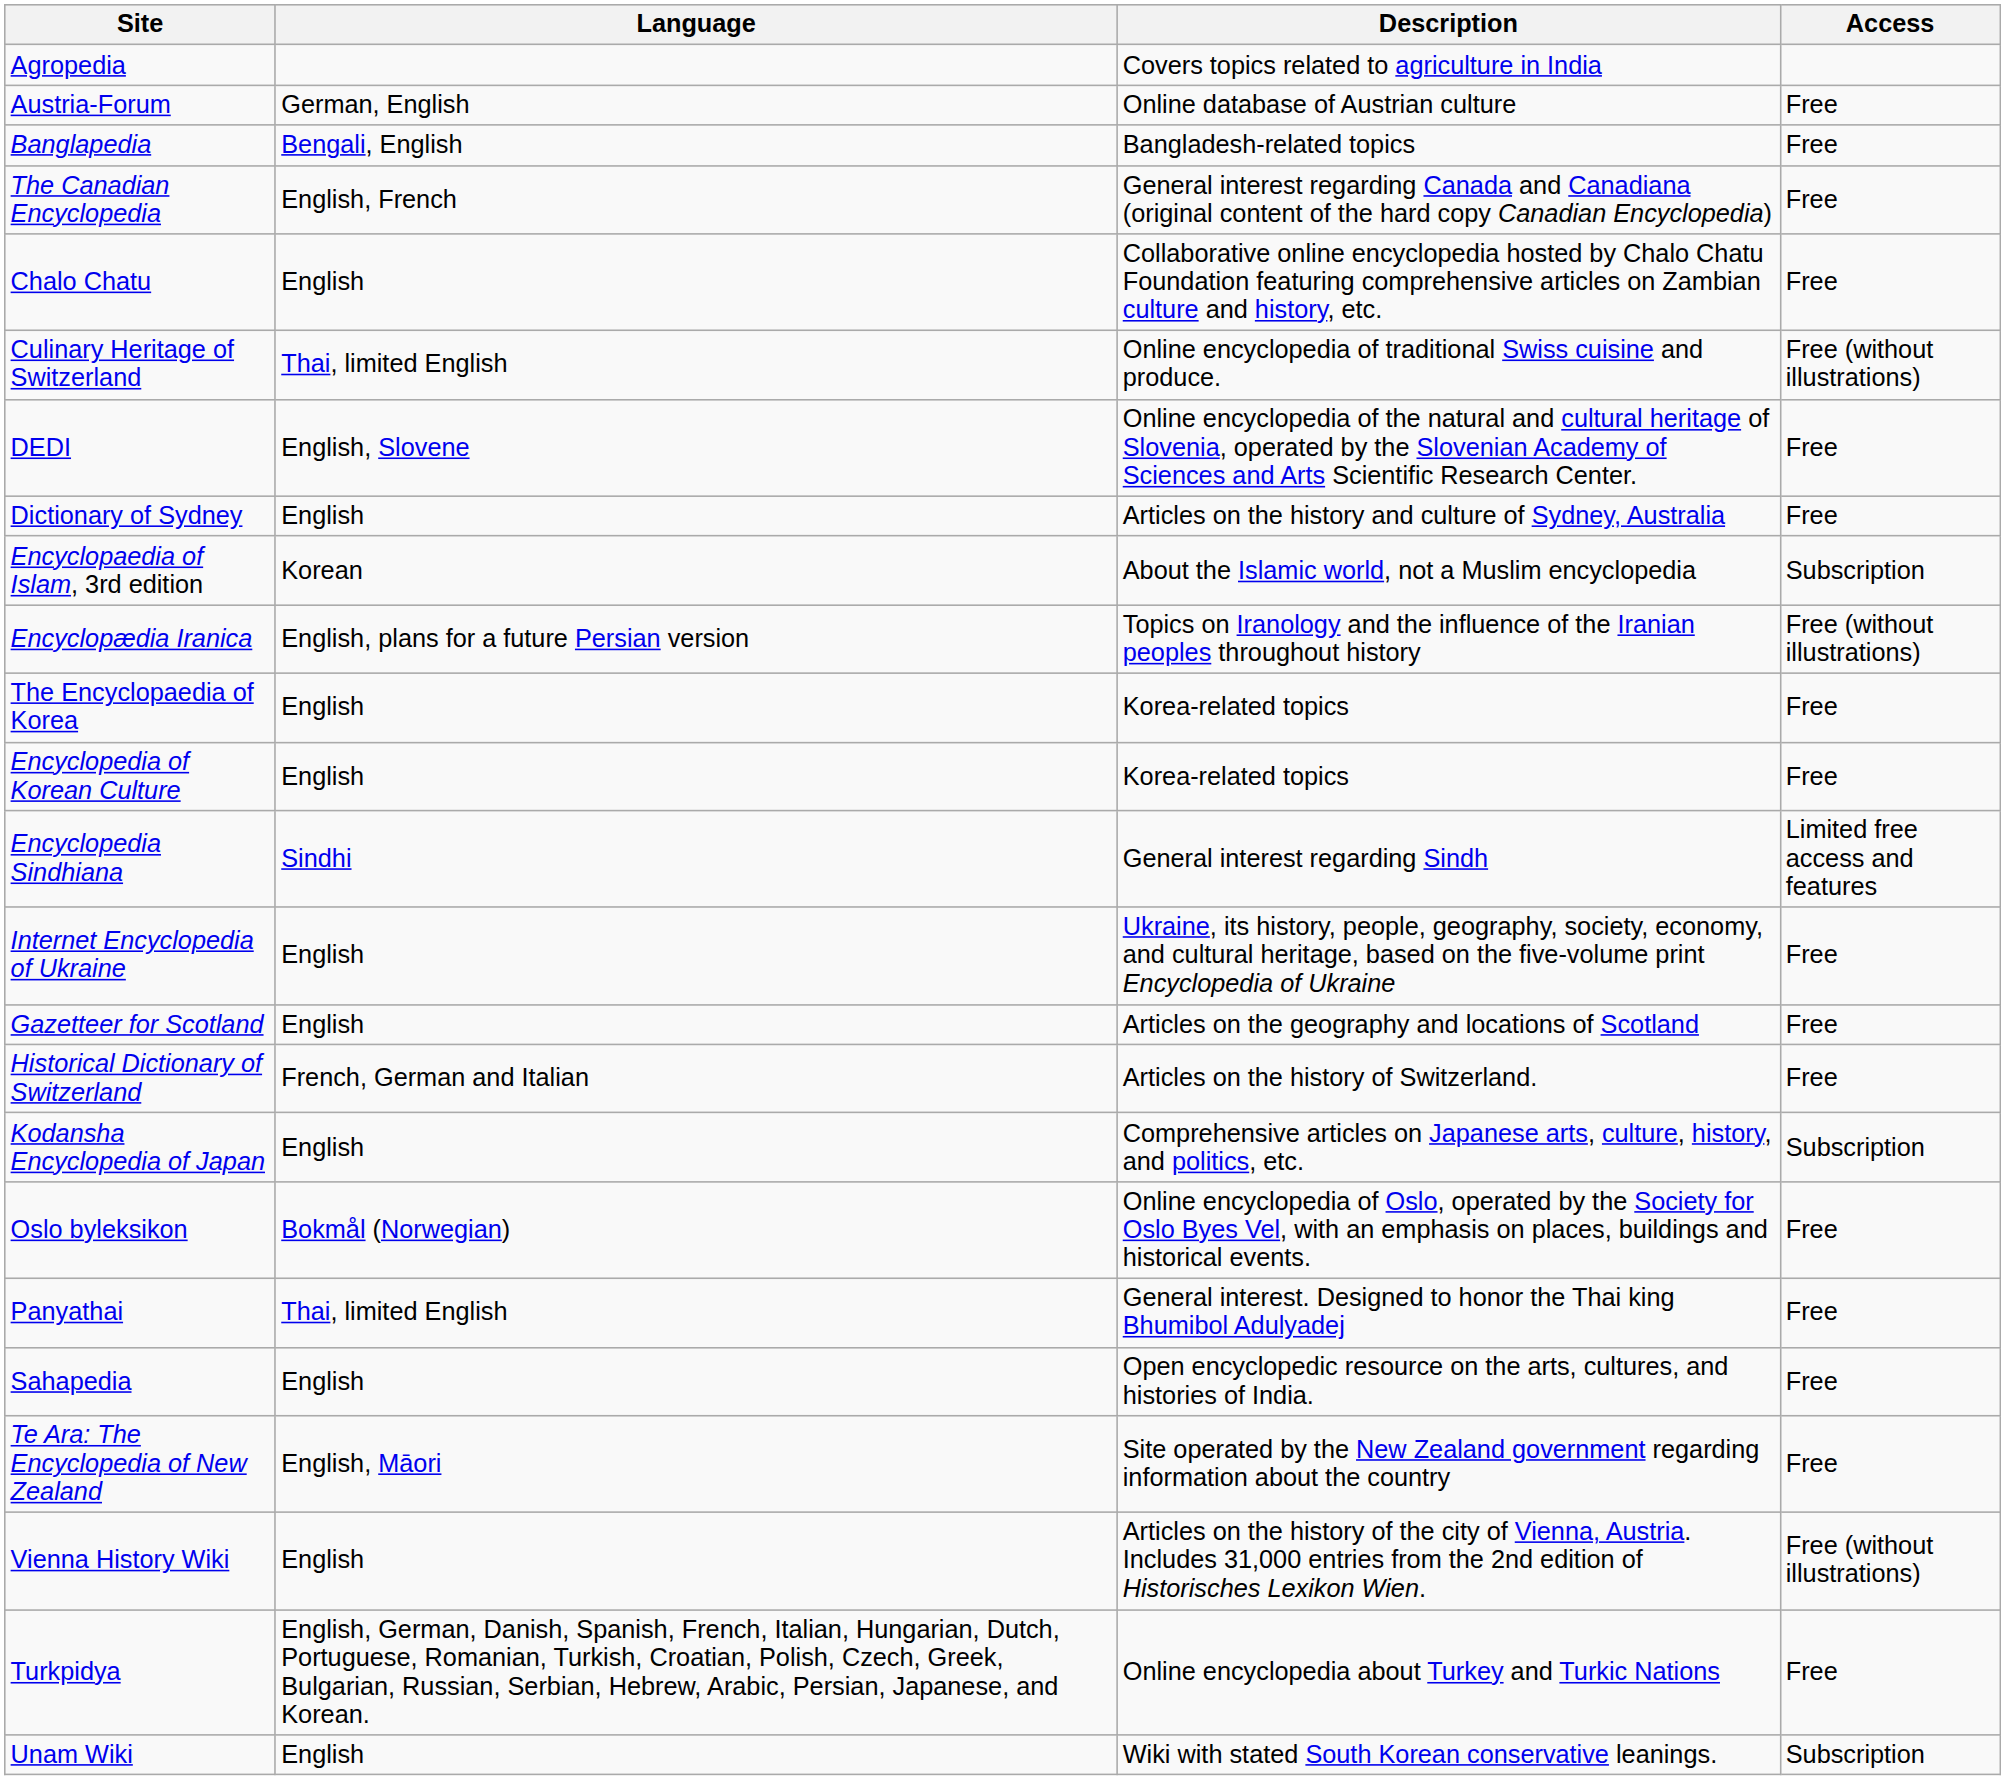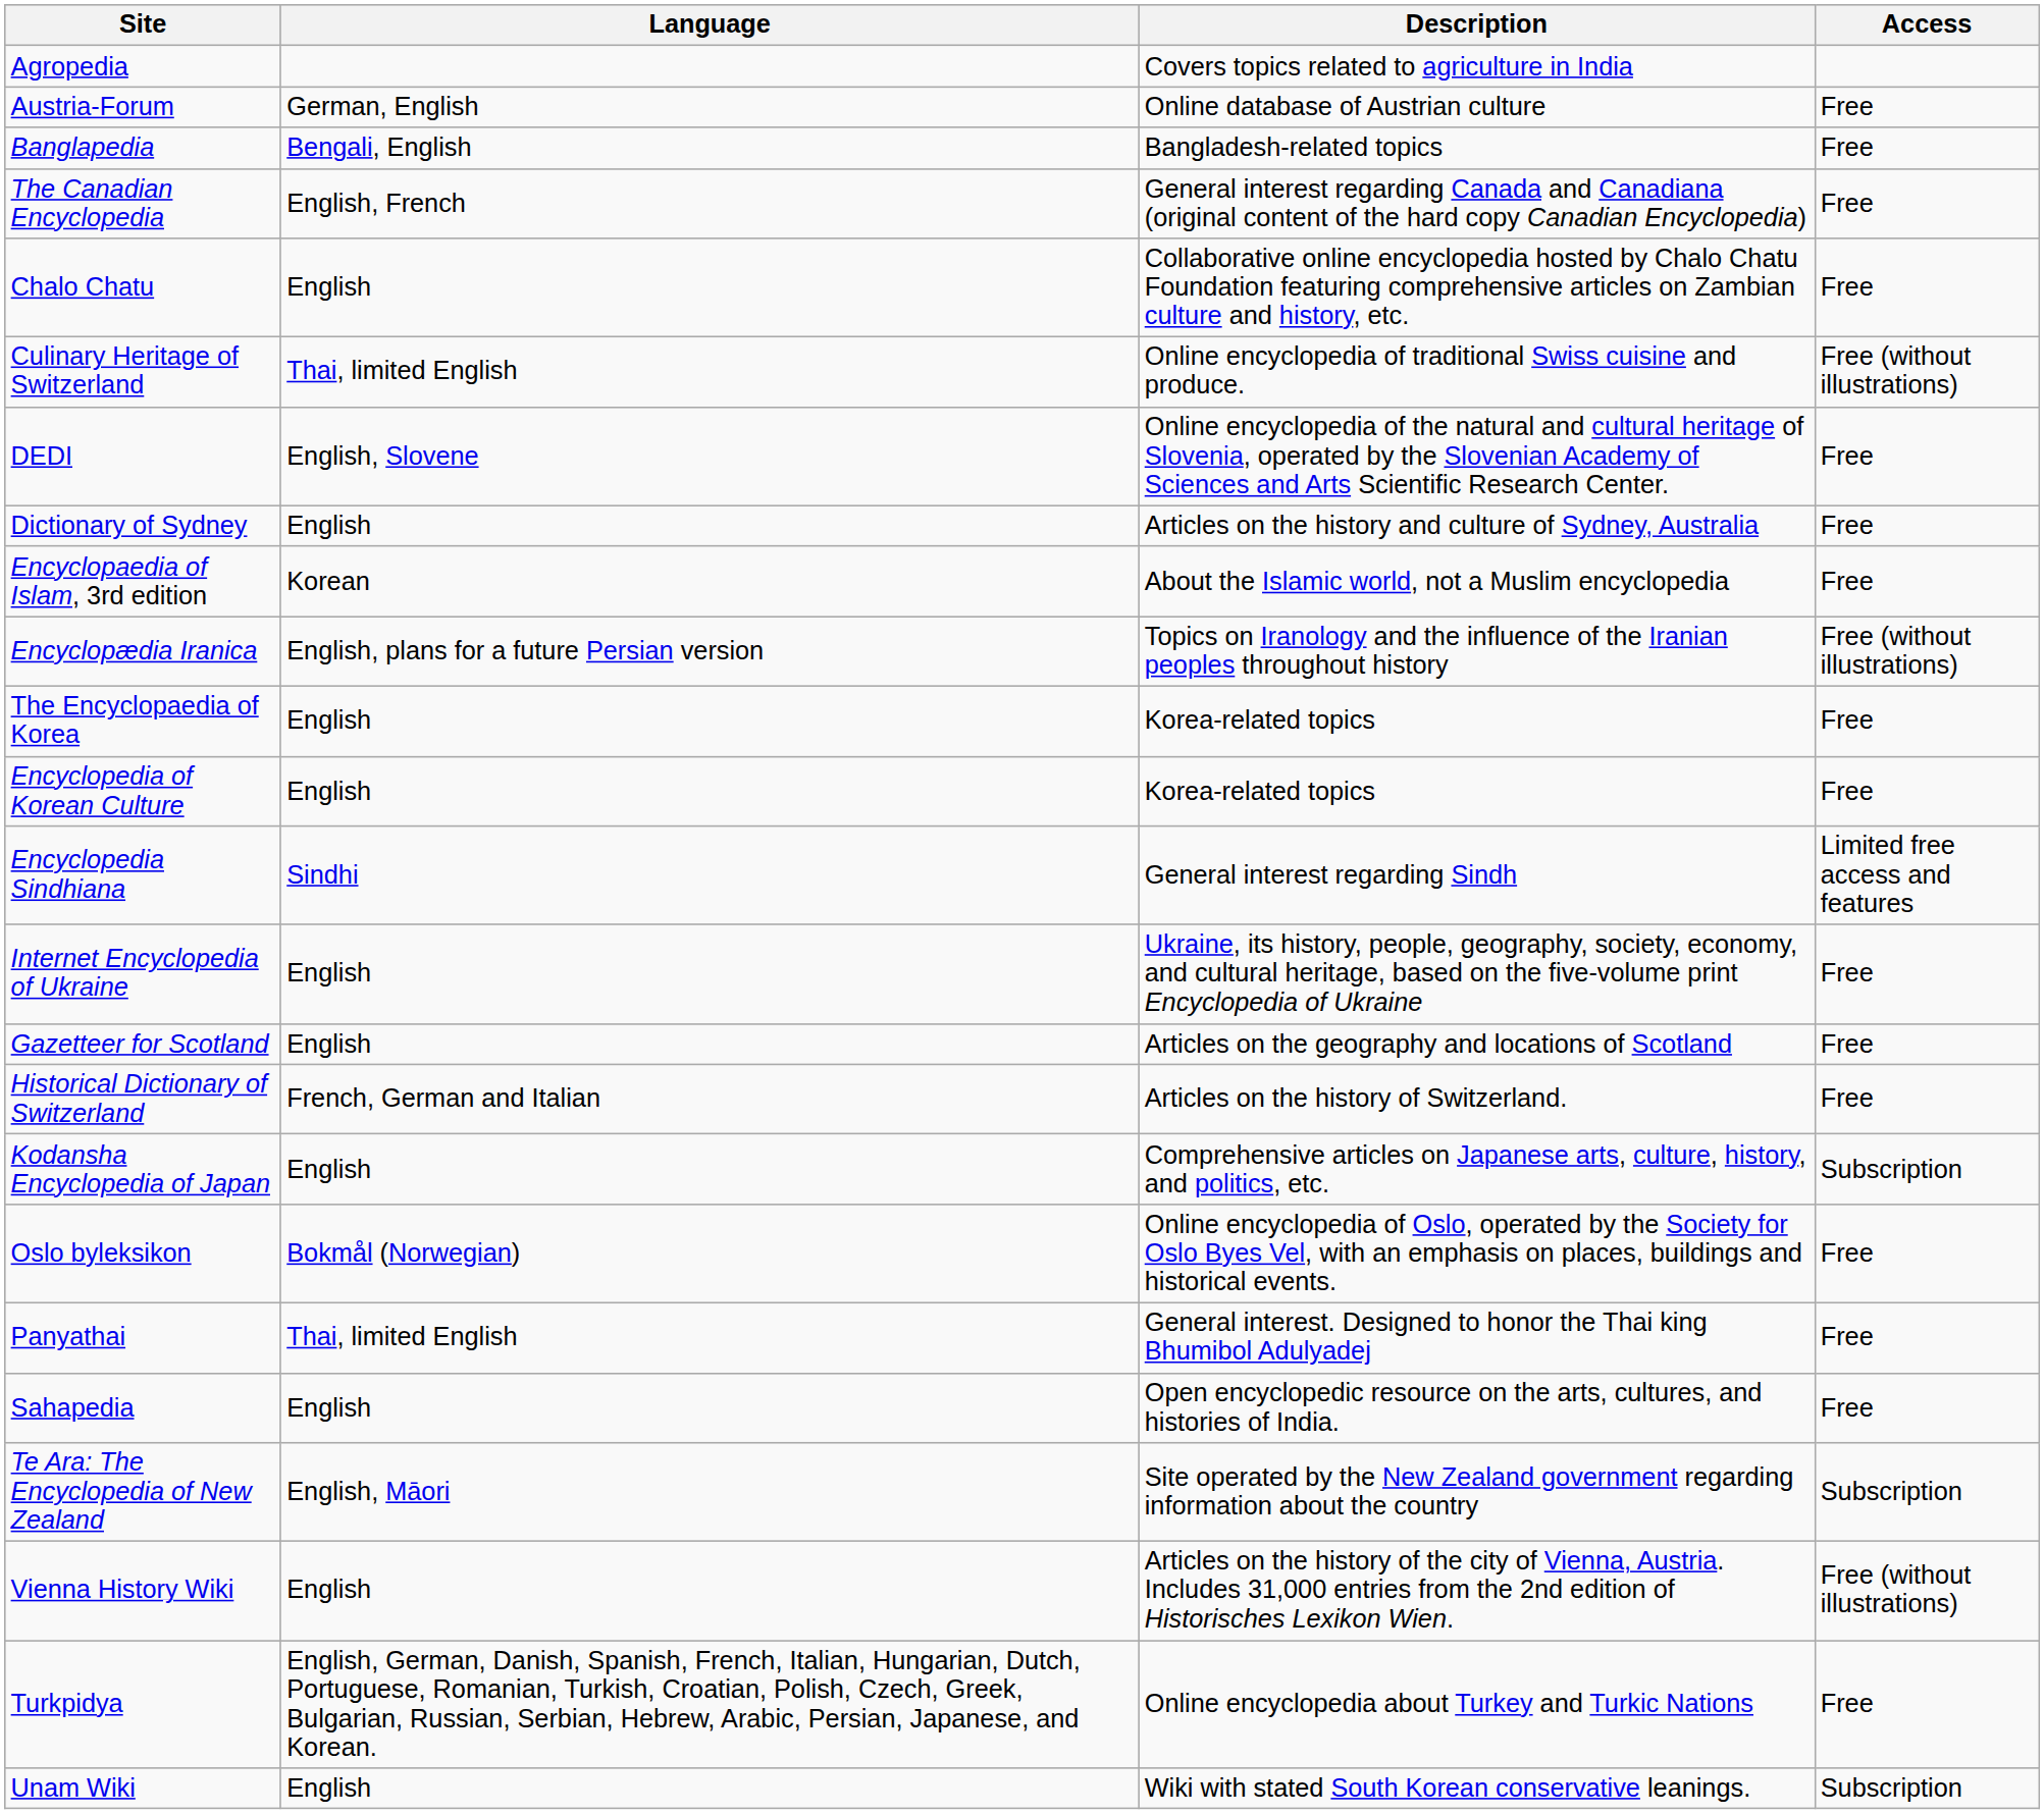 <table class="wikitable sortable" width="100%">
 <tr>
 <th>Site</th>
 <th>Language</th>
 <th>Description</th>
 <th>Access</th>
 </tr>
 <tr>
 <td><a href='#'>Agropedia</a></td>
 <td></td>
 <td>Covers topics related to <a href='#'>agriculture in India</a></td>
 <td></td>
 </tr>
 <tr>
 <td><a href='#'>Austria-Forum</a></td>
 <td>German, English</td>
 <td>Online database of Austrian culture</td>
 <td>Free</td>
 </tr>
 <tr>
 <td><em><a href='#'>Banglapedia</a></em></td>
 <td><a href='#'>Bengali</a>, English</td>
 <td>Bangladesh-related topics</td>
 <td>Free</td>
 </tr>
 <tr>
 <td><em><a href='#'>The Canadian Encyclopedia</a></em></td>
 <td>English, French</td>
 <td>General interest regarding <a href='#'>Canada</a> and <a href='#'>Canadiana</a> (original content of the hard copy <em>Canadian Encyclopedia</em>)</td>
 <td>Free</td>
 </tr>
 <tr>
 <td><a href='#'>Chalo Chatu</a></td>
 <td>English</td>
 <td>Collaborative online encyclopedia hosted by Chalo Chatu Foundation featuring comprehensive articles on Zambian <a href='#'>culture</a> and <a href='#'>history</a>, etc.</td>
 <td>Free</td>
 </tr>
 <tr>
 <td><a href='#'>Culinary Heritage of Switzerland</a></td>
 <td><a href='#'>Thai</a>, limited English</td>
 <td>Online encyclopedia of traditional <a href='#'>Swiss cuisine</a> and produce.</td>
 <td>Free (without illustrations)</td>
 </tr>
 <tr>
 <td><a href='#'>DEDI</a></td>
 <td>English, <a href='#'>Slovene</a></td>
 <td>Online encyclopedia of the natural and <a href='#'>cultural heritage</a> of <a href='#'>Slovenia</a>, operated by the <a href='#'>Slovenian Academy of Sciences and Arts</a> Scientific Research Center.</td>
 <td>Free</td>
 </tr>
 <tr>
 <td><a href='#'>Dictionary of Sydney</a></td>
 <td>English</td>
 <td>Articles on the history and culture of <a href='#'>Sydney, Australia</a></td>
 <td>Free</td>
 </tr>
 <tr>
 <td><em><a href='#'>Encyclopaedia of Islam</a></em>, 3rd edition</td>
 <td>Korean</td>
 <td>About the <a href='#'>Islamic world</a>, not a Muslim encyclopedia</td>
-<td>Subscription</td>
+<td>Free</td>
 </tr>
 <tr>
 <td><em><a href='#'>Encyclopædia Iranica</a></em></td>
 <td>English, plans for a future <a href='#'>Persian</a> version</td>
 <td>Topics on <a href='#'>Iranology</a> and the influence of the <a href='#'>Iranian peoples</a> throughout history</td>
 <td>Free (without illustrations)</td>
 </tr>
 <tr>
 <td><a href='#'>The Encyclopaedia of Korea</a></td>
 <td>English</td>
 <td>Korea-related topics</td>
 <td>Free</td>
 </tr>
 <tr>
 <td><em><a href='#'>Encyclopedia of Korean Culture</a></em></td>
 <td>English</td>
 <td>Korea-related topics</td>
 <td>Free</td>
 </tr>
 <tr>
 <td><em><a href='#'>Encyclopedia Sindhiana</a></em></td>
 <td><a href='#'>Sindhi</a></td>
 <td>General interest regarding <a href='#'>Sindh</a></td>
 <td>Limited free access and features</td>
 </tr>
 <tr>
 <td><em><a href='#'>Internet Encyclopedia of Ukraine</a></em></td>
 <td>English</td>
 <td><a href='#'>Ukraine</a>, its history, people, geography, society, economy, and cultural heritage, based on the five-volume print <em>Encyclopedia of Ukraine</em></td>
 <td>Free</td>
 </tr>
 <tr>
 <td><em><a href='#'>Gazetteer for Scotland</a></em></td>
 <td>English</td>
 <td>Articles on the geography and locations of <a href='#'>Scotland</a></td>
 <td>Free</td>
 </tr>
 <tr>
 <td><em><a href='#'>Historical Dictionary of Switzerland</a></em></td>
 <td>French, German and Italian</td>
 <td>Articles on the history of Switzerland.</td>
 <td>Free</td>
 </tr>
 <tr>
 <td><em><a href='#'>Kodansha Encyclopedia of Japan</a></em></td>
 <td>English</td>
 <td>Comprehensive articles on <a href='#'>Japanese arts</a>, <a href='#'>culture</a>, <a href='#'>history</a>, and <a href='#'>politics</a>, etc.</td>
 <td>Subscription</td>
 </tr>
 <tr>
 <td><a href='#'>Oslo byleksikon</a></td>
 <td><a href='#'>Bokmål</a> (<a href='#'>Norwegian</a>)</td>
 <td>Online encyclopedia of <a href='#'>Oslo</a>, operated by the <a href='#'>Society for Oslo Byes Vel</a>, with an emphasis on places, buildings and historical events.</td>
 <td>Free</td>
 </tr>
 <tr>
 <td><a href='#'>Panyathai</a></td>
 <td><a href='#'>Thai</a>, limited English</td>
 <td>General interest. Designed to honor the Thai king <a href='#'>Bhumibol Adulyadej</a></td>
 <td>Free</td>
 </tr>
 <tr>
 <td><a href='#'>Sahapedia</a></td>
 <td>English</td>
 <td>Open encyclopedic resource on the arts, cultures, and histories of India.</td>
 <td>Free</td>
 </tr>
 <tr>
 <td><em><a href='#'>Te Ara: The Encyclopedia of New Zealand</a></em></td>
 <td>English, <a href='#'>Māori</a></td>
 <td>Site operated by the <a href='#'>New Zealand government</a> regarding information about the country</td>
-<td>Free</td>
+<td>Subscription</td>
 </tr>
 <tr>
 <td><a href='#'>Vienna History Wiki</a></td>
 <td>English</td>
 <td>Articles on the history of the city of <a href='#'>Vienna, Austria</a>. Includes 31,000 entries from the 2nd edition of <em>Historisches Lexikon Wien</em>.</td>
 <td>Free (without illustrations)</td>
 </tr>
 <tr>
 <td><a href='#'>Turkpidya</a></td>
 <td>English, German, Danish, Spanish, French, Italian, Hungarian, Dutch, Portuguese, Romanian, Turkish, Croatian, Polish, Czech, Greek, Bulgarian, Russian, Serbian, Hebrew, Arabic, Persian, Japanese, and Korean.</td>
 <td>Online encyclopedia about <a href='#'>Turkey</a> and <a href='#'>Turkic Nations</a></td>
 <td>Free</td>
 </tr>
 <tr>
 <td><a href='#'>Unam Wiki</a></td>
 <td>English</td>
 <td>Wiki with stated <a href='#'>South Korean conservative</a> leanings.</td>
 <td>Subscription</td>
 </tr>
 </table>
